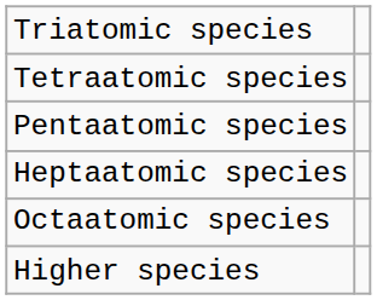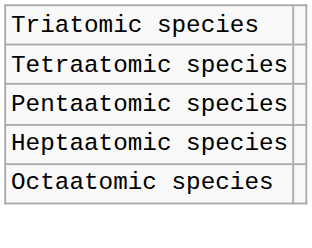 <table class="wikitable" style="float:left; margin-left:1em; margin-right:1em">
 <tr>
 <td>Triatomic species</td>
 <td></td>
 </tr>
 <tr>
 <td>Tetraatomic species</td>
 <td></td>
 </tr>
 <tr>
 <td>Pentaatomic species</td>
 <td></td>
 </tr>
 <tr>
 <td>Heptaatomic species</td>
 <td></td>
 </tr>
 <tr>
 <td>Octaatomic species</td>
 <td></td>
 </tr>
-<tr>
-<td>Higher species</td>
-<td></td>
-</tr>
 </table>
